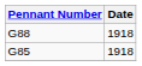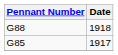 <table class="wikitable" style="text-align:left">
 <tr>
 <th><a href='#'>Pennant Number</a></th>
 <th>Date</th>
 </tr>
 <tr>
 <td>G88</td>
 <td>1918</td>
 </tr>
 <tr>
 <td>G85</td>
-<td>1918</td>
+<td>1917</td>
 </tr>
 <tr>
 </tr>
 </table>
